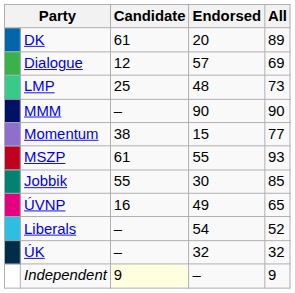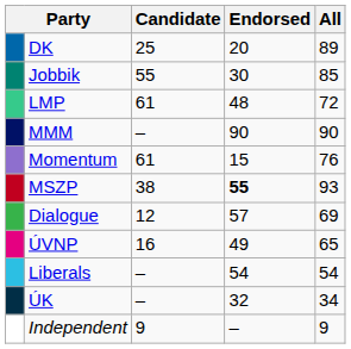 <table border="1" class="sortable wikitable">
 <tr>
 <th colspan=2>Party</th>
 <th>Candidate</th>
 <th>Endorsed</th>
 <th>All</th>
 </tr>
 <tr>
 <td width=10px style=background:#0067aa></td>
 <td align=left><a href='#'>DK</a></td>
-<td>61</td>
+<td>25</td>
 <td>20</td>
 <td>89</td>
 </tr>
 <tr>
-<td style=background:#37B34A></td>
-<td align=left><a href='#'>Dialogue</a></td>
-<td>12</td>
-<td>57</td>
-<td>69</td>
+<td style=background:#008371></td>
+<td align=left><a href='#'>Jobbik</a></td>
+<td>55</td>
+<td>30</td>
+<td>85</td>
 </tr>
 <tr>
 <td style=background:#36CA8B></td>
 <td align=left><a href='#'>LMP</a></td>
-<td>25</td>
+<td>61</td>
 <td>48</td>
-<td>73</td>
+<td>72</td>
 </tr>
 <tr>
 <td style=background:#001166></td>
 <td align=left><a href='#'>MMM</a></td>
 <td>–</td>
 <td>90</td>
 <td>90</td>
 </tr>
 <tr>
 <td style=background:#8e6fce></td>
 <td align=left><a href='#'>Momentum</a></td>
-<td>38</td>
+<td>61</td>
 <td>15</td>
-<td>77</td>
+<td>76</td>
 </tr>
 <tr>
 <td style=background:#c1001f></td>
 <td align=left><a href='#'>MSZP</a></td>
-<td>61</td>
-<td>55</td>
+<td>38</td>
+<td><strong>55</strong></td>
 <td>93</td>
 </tr>
 <tr>
-<td style=background:#008371></td>
-<td align=left><a href='#'>Jobbik</a></td>
-<td>55</td>
-<td>30</td>
-<td>85</td>
+<td style=background:#37B34A></td>
+<td align=left><a href='#'>Dialogue</a></td>
+<td>12</td>
+<td>57</td>
+<td>69</td>
 </tr>
 <tr>
 <td style=background:#e50081></td>
 <td align=left><a href='#'>ÚVNP</a></td>
 <td>16</td>
 <td>49</td>
 <td>65</td>
 </tr>
 <tr>
 <td style=background:#2CBFE3></td>
 <td align=left><a href='#'>Liberals</a></td>
 <td>–</td>
 <td>54</td>
-<td>52</td>
+<td>54</td>
 </tr>
 <tr>
 <td style=background:#012E46></td>
 <td align=left><a href='#'>ÚK</a></td>
 <td>–</td>
 <td>32</td>
-<td>32</td>
+<td>34</td>
 </tr>
 <tr>
 <td style=background:#FFFFFF></td>
 <td align=left><em>Independent</em></td>
-<td style="background: lightyellow;">9</td>
+<td>9</td>
 <td>–</td>
 <td>9</td>
 </tr>
 </table>
